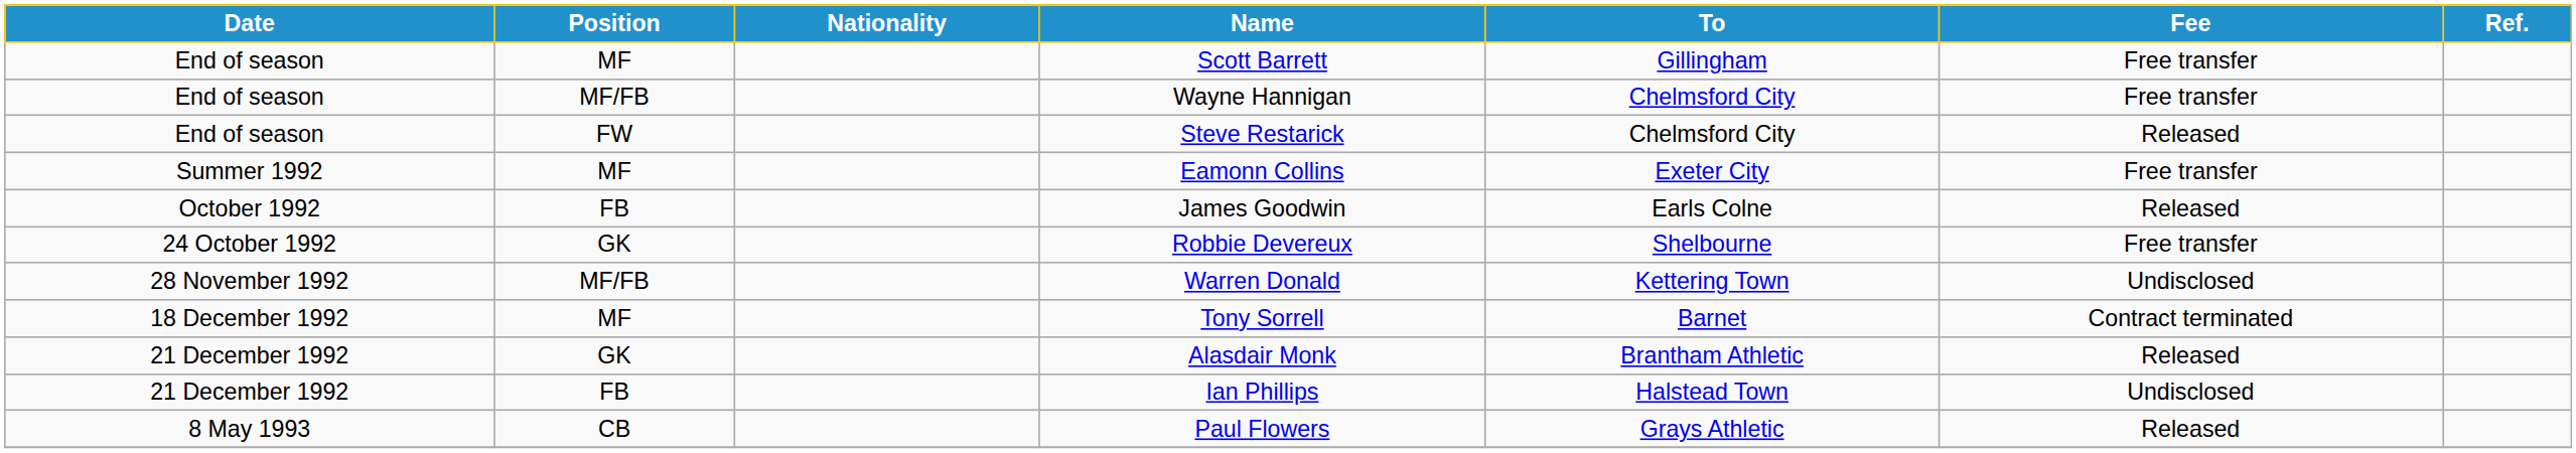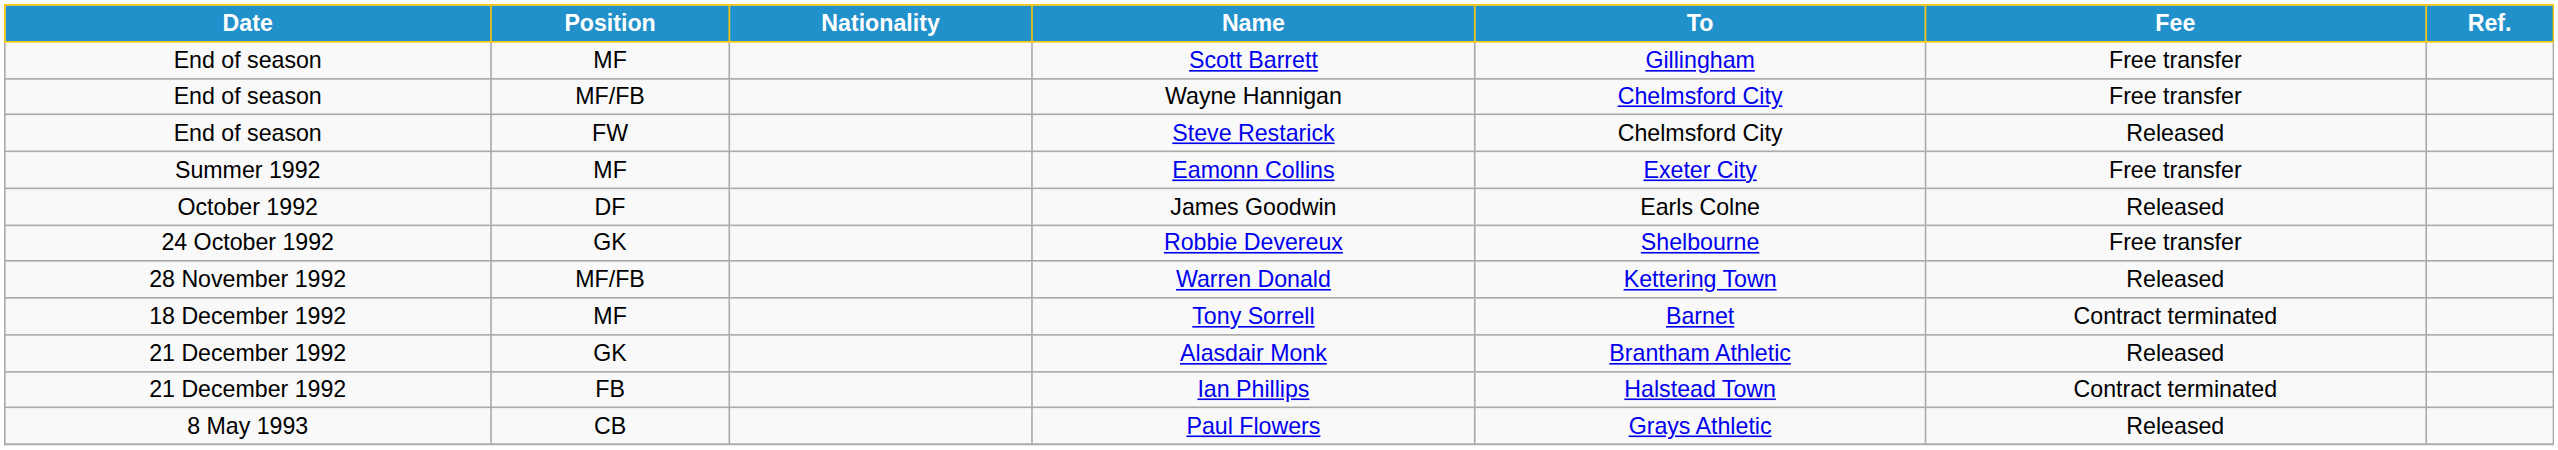 <table class="wikitable" style="text-align:center; font-size:90%; width:100%;">
 <tr>
 <th style="background:#2191CC; color:white; border:1px solid #F7C408; text-align:center;">Date</th>
 <th style="background:#2191CC; color:white; border:1px solid #F7C408; text-align:center;">Position</th>
 <th style="background:#2191CC; color:white; border:1px solid #F7C408; text-align:center;">Nationality</th>
 <th style="background:#2191CC; color:white; border:1px solid #F7C408; text-align:center;">Name</th>
 <th style="background:#2191CC; color:white; border:1px solid #F7C408; text-align:center;">To</th>
 <th style="background:#2191CC; color:white; border:1px solid #F7C408; text-align:center;">Fee</th>
 <th style="background:#2191CC; color:white; border:1px solid #F7C408; text-align:center;">Ref.</th>
 </tr>
 <tr>
 <td>End of season</td>
 <td>MF</td>
 <td></td>
 <td><a href='#'>Scott Barrett</a></td>
 <td> <a href='#'>Gillingham</a></td>
 <td>Free transfer</td>
 <td></td>
 </tr>
 <tr>
 <td>End of season</td>
 <td>MF/FB</td>
 <td></td>
 <td>Wayne Hannigan</td>
 <td> <a href='#'>Chelmsford City</a></td>
 <td>Free transfer</td>
 <td></td>
 </tr>
 <tr>
 <td>End of season</td>
 <td>FW</td>
 <td></td>
 <td><a href='#'>Steve Restarick</a></td>
 <td> Chelmsford City</td>
 <td>Released</td>
 <td></td>
 </tr>
 <tr>
 <td>Summer 1992</td>
 <td>MF</td>
 <td></td>
 <td><a href='#'>Eamonn Collins</a></td>
 <td> <a href='#'>Exeter City</a></td>
 <td>Free transfer</td>
 <td></td>
 </tr>
 <tr>
 <td>October 1992</td>
-<td>FB</td>
+<td>DF</td>
 <td></td>
 <td>James Goodwin</td>
 <td> Earls Colne</td>
 <td>Released</td>
 <td></td>
 </tr>
 <tr>
 <td>24 October 1992</td>
 <td>GK</td>
 <td></td>
 <td><a href='#'>Robbie Devereux</a></td>
 <td> <a href='#'>Shelbourne</a></td>
 <td>Free transfer</td>
 <td></td>
 </tr>
 <tr>
 <td>28 November 1992</td>
 <td>MF/FB</td>
 <td></td>
 <td><a href='#'>Warren Donald</a></td>
 <td> <a href='#'>Kettering Town</a></td>
-<td>Undisclosed</td>
+<td>Released</td>
 <td></td>
 </tr>
 <tr>
 <td>18 December 1992</td>
 <td>MF</td>
 <td></td>
 <td><a href='#'>Tony Sorrell</a></td>
 <td> <a href='#'>Barnet</a></td>
 <td>Contract terminated</td>
 <td></td>
 </tr>
 <tr>
 <td>21 December 1992</td>
 <td>GK</td>
 <td></td>
 <td><a href='#'>Alasdair Monk</a></td>
 <td> <a href='#'>Brantham Athletic</a></td>
 <td>Released</td>
 <td></td>
 </tr>
 <tr>
 <td>21 December 1992</td>
 <td>FB</td>
 <td></td>
 <td><a href='#'>Ian Phillips</a></td>
 <td> <a href='#'>Halstead Town</a></td>
-<td>Undisclosed</td>
+<td>Contract terminated</td>
 <td></td>
 </tr>
 <tr>
 <td>8 May 1993</td>
 <td>CB</td>
 <td></td>
 <td><a href='#'>Paul Flowers</a></td>
 <td> <a href='#'>Grays Athletic</a></td>
 <td>Released</td>
 <td></td>
 </tr>
 <tr>
 </tr>
 </table>
